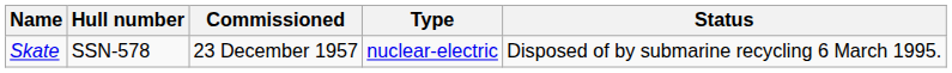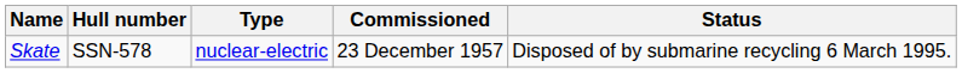 <table class="wikitable">
 <tr>
 <th>Name</th>
 <th>Hull number</th>
+<th>Type</th>
 <th>Commissioned</th>
-<th>Type</th>
 <th>Status</th>
 </tr>
 <tr>
 <td><em><a href='#'>Skate</a></em></td>
 <td>SSN-578</td>
+<td><a href='#'>nuclear-electric</a></td>
 <td>23 December 1957</td>
-<td><a href='#'>nuclear-electric</a></td>
 <td>Disposed of by submarine recycling 6 March 1995.</td>
 </tr>
 </table>
